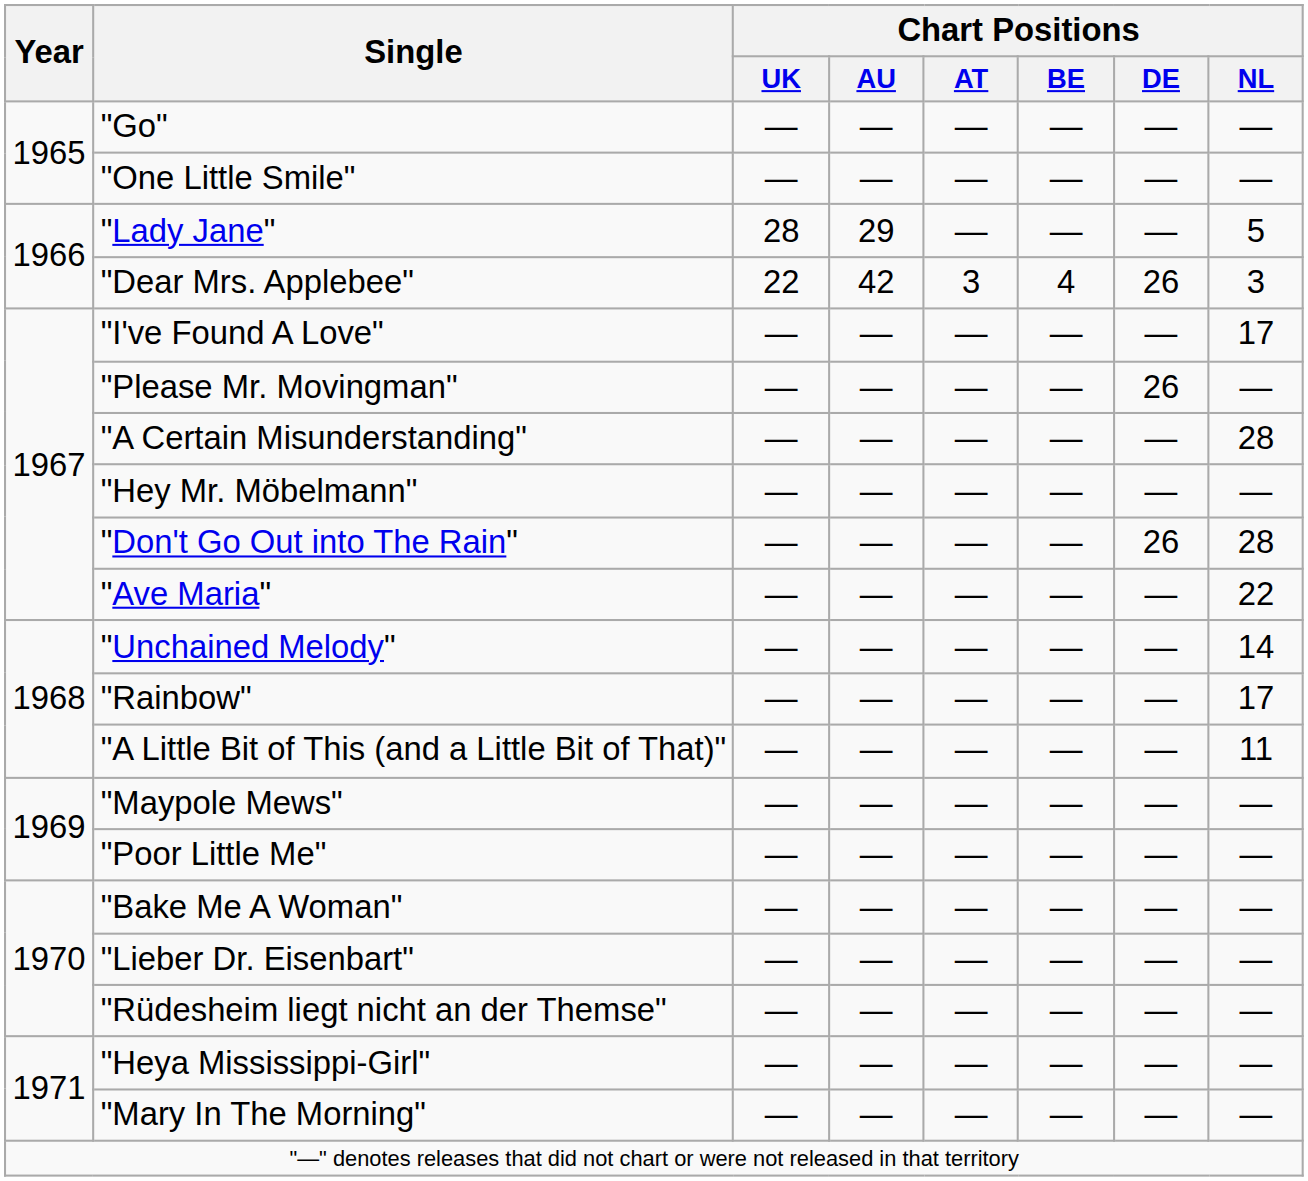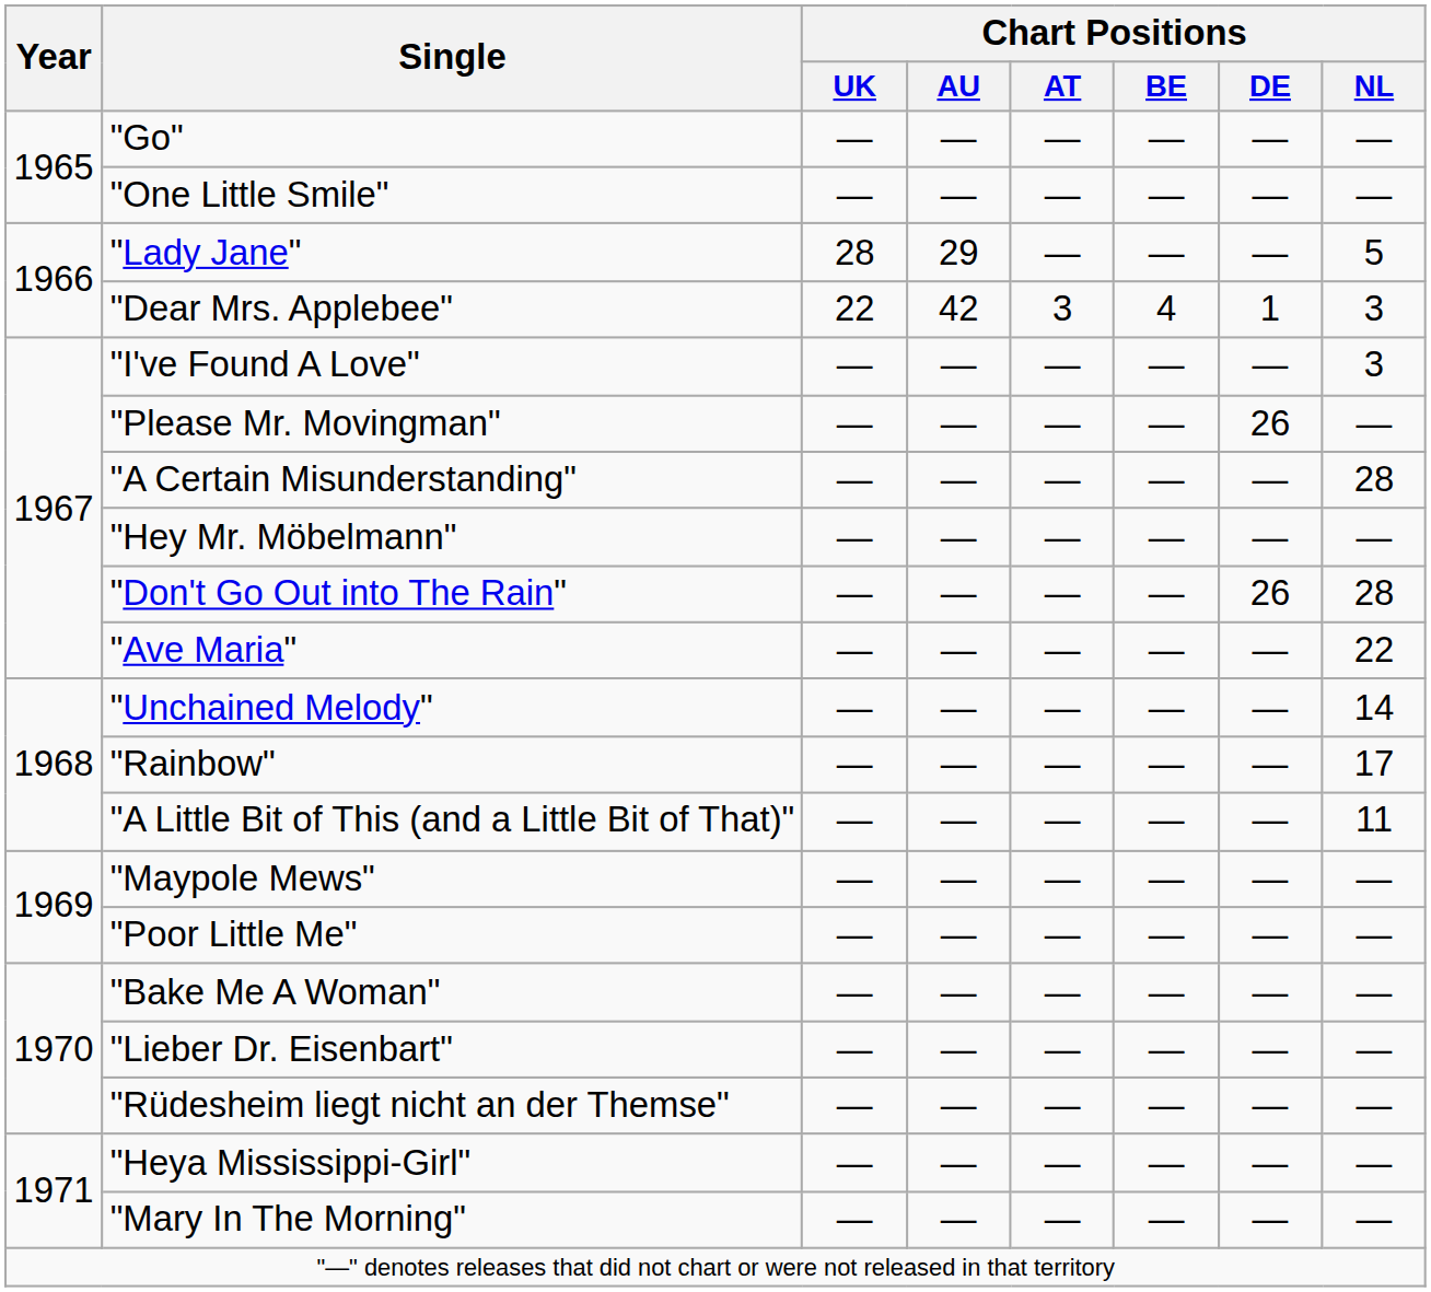 <table class="wikitable">
 <tr>
 <th rowspan="2">Year</th>
 <th rowspan="2">Single</th>
 <th colspan="6">Chart Positions</th>
 </tr>
 <tr style="font-size:smaller;">
 <th style="width:3em;"><a href='#'>UK</a><br></th>
 <th style="width:3em;"><a href='#'>AU</a></th>
 <th style="width:3em;"><a href='#'>AT</a><br></th>
 <th style="width:3em;"><a href='#'>BE</a><br></th>
 <th style="width:3em;"><a href='#'>DE</a><br></th>
 <th style="width:3em;"><a href='#'>NL</a><br></th>
 </tr>
 <tr>
 <td rowspan="2">1965</td>
 <td>"Go"</td>
 <td align="center">—</td>
 <td align="center">—</td>
 <td align="center">—</td>
 <td align="center">—</td>
 <td align="center">—</td>
 <td align="center">—</td>
 </tr>
 <tr>
 <td>"One Little Smile"</td>
 <td align="center">—</td>
 <td align="center">—</td>
 <td align="center">—</td>
 <td align="center">—</td>
 <td align="center">—</td>
 <td align="center">—</td>
 </tr>
 <tr>
 <td rowspan="2">1966</td>
 <td>"<a href='#'>Lady Jane</a>"</td>
 <td align="center">28</td>
 <td align="center">29</td>
 <td align="center">—</td>
 <td align="center">—</td>
 <td align="center">—</td>
 <td align="center">5</td>
 </tr>
 <tr>
 <td>"Dear Mrs. Applebee"</td>
 <td align="center">22</td>
 <td align="center">42</td>
 <td align="center">3</td>
 <td align="center">4</td>
-<td align="center">26</td>
+<td align="center">1</td>
 <td align="center">3</td>
 </tr>
 <tr>
 <td rowspan="6">1967</td>
 <td>"I've Found A Love"</td>
 <td align="center">—</td>
 <td align="center">—</td>
 <td align="center">—</td>
 <td align="center">—</td>
 <td align="center">—</td>
-<td align="center">17</td>
+<td align="center">3</td>
 </tr>
 <tr>
 <td>"Please Mr. Movingman"</td>
 <td align="center">—</td>
 <td align="center">—</td>
 <td align="center">—</td>
 <td align="center">—</td>
 <td align="center">26</td>
 <td align="center">—</td>
 </tr>
 <tr>
 <td>"A Certain Misunderstanding"</td>
 <td align="center">—</td>
 <td align="center">—</td>
 <td align="center">—</td>
 <td align="center">—</td>
 <td align="center">—</td>
 <td align="center">28</td>
 </tr>
 <tr>
 <td>"Hey Mr. Möbelmann"</td>
 <td align="center">—</td>
 <td align="center">—</td>
 <td align="center">—</td>
 <td align="center">—</td>
 <td align="center">—</td>
 <td align="center">—</td>
 </tr>
 <tr>
 <td>"<a href='#'>Don't Go Out into The Rain</a>"</td>
 <td align="center">—</td>
 <td align="center">—</td>
 <td align="center">—</td>
 <td align="center">—</td>
 <td align="center">26</td>
 <td align="center">28</td>
 </tr>
 <tr>
 <td>"<a href='#'>Ave Maria</a>"</td>
 <td align="center">—</td>
 <td align="center">—</td>
 <td align="center">—</td>
 <td align="center">—</td>
 <td align="center">—</td>
 <td align="center">22</td>
 </tr>
 <tr>
 <td rowspan="3">1968</td>
 <td>"<a href='#'>Unchained Melody</a>"</td>
 <td align="center">—</td>
 <td align="center">—</td>
 <td align="center">—</td>
 <td align="center">—</td>
 <td align="center">—</td>
 <td align="center">14</td>
 </tr>
 <tr>
 <td>"Rainbow"</td>
 <td align="center">—</td>
 <td align="center">—</td>
 <td align="center">—</td>
 <td align="center">—</td>
 <td align="center">—</td>
 <td align="center">17</td>
 </tr>
 <tr>
 <td>"A Little Bit of This (and a Little Bit of That)"</td>
 <td align="center">—</td>
 <td align="center">—</td>
 <td align="center">—</td>
 <td align="center">—</td>
 <td align="center">—</td>
 <td align="center">11</td>
 </tr>
 <tr>
 <td rowspan="2">1969</td>
 <td>"Maypole Mews"</td>
 <td align="center">—</td>
 <td align="center">—</td>
 <td align="center">—</td>
 <td align="center">—</td>
 <td align="center">—</td>
 <td align="center">—</td>
 </tr>
 <tr>
 <td>"Poor Little Me"</td>
 <td align="center">—</td>
 <td align="center">—</td>
 <td align="center">—</td>
 <td align="center">—</td>
 <td align="center">—</td>
 <td align="center">—</td>
 </tr>
 <tr>
 <td rowspan="3">1970</td>
 <td>"Bake Me A Woman"</td>
 <td align="center">—</td>
 <td align="center">—</td>
 <td align="center">—</td>
 <td align="center">—</td>
 <td align="center">—</td>
 <td align="center">—</td>
 </tr>
 <tr>
 <td>"Lieber Dr. Eisenbart"</td>
 <td align="center">—</td>
 <td align="center">—</td>
 <td align="center">—</td>
 <td align="center">—</td>
 <td align="center">—</td>
 <td align="center">—</td>
 </tr>
 <tr>
 <td>"Rüdesheim liegt nicht an der Themse"</td>
 <td align="center">—</td>
 <td align="center">—</td>
 <td align="center">—</td>
 <td align="center">—</td>
 <td align="center">—</td>
 <td align="center">—</td>
 </tr>
 <tr>
 <td rowspan="2">1971</td>
 <td>"Heya Mississippi-Girl"</td>
 <td align="center">—</td>
 <td align="center">—</td>
 <td align="center">—</td>
 <td align="center">—</td>
 <td align="center">—</td>
 <td align="center">—</td>
 </tr>
 <tr>
 <td>"Mary In The Morning"</td>
 <td align="center">—</td>
 <td align="center">—</td>
 <td align="center">—</td>
 <td align="center">—</td>
 <td align="center">—</td>
 <td align="center">—</td>
 </tr>
 <tr>
 <td align="center" colspan="8" style="font-size:8pt">"—" denotes releases that did not chart or were not released in that territory</td>
 </tr>
 </table>
